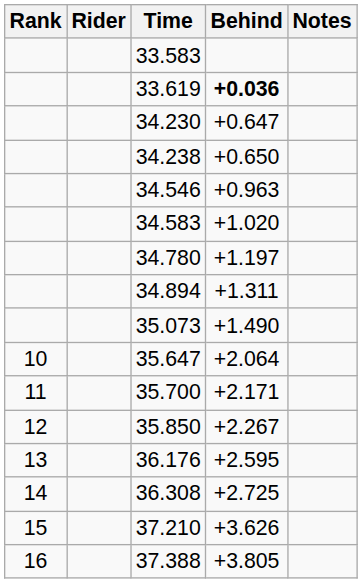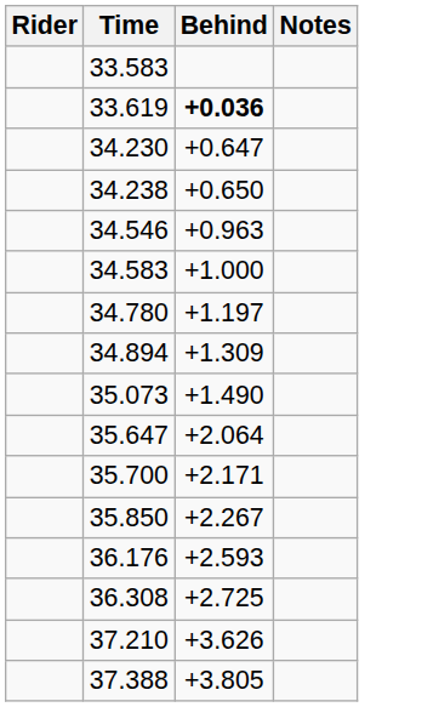 <table class="wikitable sortable" style="text-align:center">
 <tr>
-<th>Rank</th>
 <th>Rider</th>
 <th>Time</th>
 <th>Behind</th>
 <th>Notes</th>
 </tr>
 <tr>
-<td></td>
 <td align=left></td>
 <td>33.583</td>
 <td></td>
 <td></td>
 </tr>
 <tr>
-<td></td>
 <td align=left></td>
 <td>33.619</td>
 <td><strong>+0.036</strong></td>
 <td></td>
 </tr>
 <tr>
-<td></td>
 <td align=left></td>
 <td>34.230</td>
 <td>+0.647</td>
 <td></td>
 </tr>
 <tr>
-<td></td>
 <td align="left"></td>
 <td>34.238</td>
 <td>+0.650</td>
 <td></td>
 </tr>
 <tr>
-<td></td>
 <td align="left"></td>
 <td>34.546</td>
 <td>+0.963</td>
 <td></td>
 </tr>
 <tr>
-<td></td>
 <td align="left"></td>
 <td>34.583</td>
-<td>+1.020</td>
+<td>+1.000</td>
 <td></td>
 </tr>
 <tr>
-<td></td>
 <td align="left"></td>
 <td>34.780</td>
 <td>+1.197</td>
 <td></td>
 </tr>
 <tr>
-<td></td>
 <td align="left"></td>
 <td>34.894</td>
-<td>+1.311</td>
+<td>+1.309</td>
 <td></td>
 </tr>
 <tr>
-<td></td>
 <td align="left"></td>
 <td>35.073</td>
 <td>+1.490</td>
 <td></td>
 </tr>
 <tr>
-<td>10</td>
 <td align="left"></td>
 <td>35.647</td>
 <td>+2.064</td>
 <td></td>
 </tr>
 <tr>
-<td>11</td>
 <td align="left"></td>
 <td>35.700</td>
 <td>+2.171</td>
 <td></td>
 </tr>
 <tr>
-<td>12</td>
 <td align="left"></td>
 <td>35.850</td>
 <td>+2.267</td>
 <td></td>
 </tr>
 <tr>
-<td>13</td>
 <td align="left"></td>
 <td>36.176</td>
-<td>+2.595</td>
+<td>+2.593</td>
 <td></td>
 </tr>
 <tr>
-<td>14</td>
 <td align="left"></td>
 <td>36.308</td>
 <td>+2.725</td>
 <td></td>
 </tr>
 <tr>
-<td>15</td>
 <td align="left"></td>
 <td>37.210</td>
 <td>+3.626</td>
 <td></td>
 </tr>
 <tr>
-<td>16</td>
 <td align="left"></td>
 <td>37.388</td>
 <td>+3.805</td>
 <td></td>
 </tr>
 </table>
